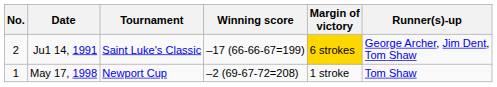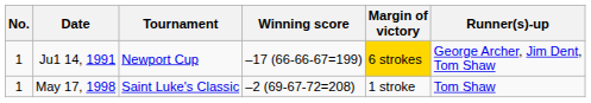 <table class="wikitable" style="font-size:95%;">
 <tr>
 <th>No.</th>
 <th>Date</th>
 <th>Tournament</th>
 <th>Winning score</th>
 <th>Margin of<br>victory</th>
 <th>Runner(s)-up</th>
 </tr>
 <tr>
-<td align=center>2</td>
+<td align=center>1</td>
 <td align=right>Ju1 14, <a href='#'>1991</a></td>
-<td><a href='#'>Saint Luke's Classic</a></td>
+<td><a href='#'>Newport Cup</a></td>
 <td>–17 (66-66-67=199)</td>
 <td style="background: gold;">6 strokes</td>
 <td> <a href='#'>George Archer</a>,  <a href='#'>Jim Dent</a>,<br> <a href='#'>Tom Shaw</a></td>
 </tr>
 <tr>
 <td align=center>1</td>
 <td align=right>May 17, <a href='#'>1998</a></td>
-<td><a href='#'>Newport Cup</a></td>
+<td><a href='#'>Saint Luke's Classic</a></td>
 <td>–2 (69-67-72=208)</td>
 <td>1 stroke</td>
 <td> <a href='#'>Tom Shaw</a></td>
 </tr>
 </table>
